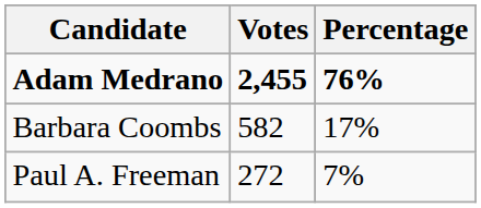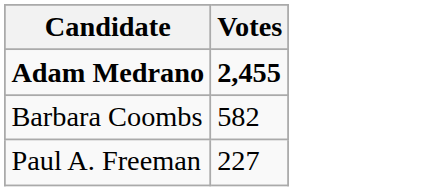 <table class="wikitable">
 <tr>
 <th>Candidate</th>
 <th>Votes</th>
-<th>Percentage</th>
 </tr>
 <tr>
 <td><strong>Adam Medrano</strong></td>
 <td><strong>2,455</strong></td>
-<td><strong>76%</strong></td>
 </tr>
 <tr>
 <td>Barbara Coombs</td>
 <td>582</td>
-<td>17%</td>
 </tr>
 <tr>
 <td>Paul A. Freeman</td>
-<td>272</td>
-<td>7%</td>
+<td>227</td>
 </tr>
 </table>
